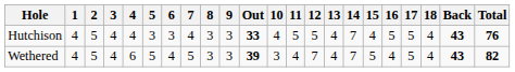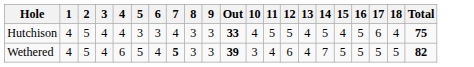 <table class="wikitable" style="text-align:center">
 <tr>
 <th>Hole</th>
 <th> 1 </th>
 <th> 2 </th>
 <th> 3 </th>
 <th> 4 </th>
 <th> 5 </th>
 <th> 6 </th>
 <th> 7 </th>
 <th> 8 </th>
 <th> 9 </th>
 <th>Out</th>
 <th>10</th>
 <th>11</th>
 <th>12</th>
 <th>13</th>
 <th>14</th>
 <th>15</th>
 <th>16</th>
 <th>17</th>
 <th>18</th>
-<th>Back</th>
 <th>Total</th>
 </tr>
 <tr>
 <td align=left> Hutchison</td>
 <td>4</td>
 <td>5</td>
 <td>4</td>
 <td>4</td>
 <td>3</td>
 <td>3</td>
 <td>4</td>
 <td>3</td>
 <td>3</td>
 <td><strong>33</strong></td>
 <td>4</td>
 <td>5</td>
 <td>5</td>
 <td>4</td>
-<td>7</td>
+<td>5</td>
 <td>4</td>
 <td>5</td>
-<td>5</td>
+<td>6</td>
 <td>4</td>
-<td><strong>43</strong></td>
-<td><strong>76</strong></td>
+<td><strong>75</strong></td>
 </tr>
 <tr>
 <td align=left> Wethered</td>
 <td>4</td>
 <td>5</td>
 <td>4</td>
 <td>6</td>
 <td>5</td>
 <td>4</td>
-<td>5</td>
+<td><strong>5</strong></td>
 <td>3</td>
 <td>3</td>
 <td><strong>39</strong></td>
 <td>3</td>
 <td>4</td>
-<td>7</td>
+<td>6</td>
 <td>4</td>
 <td>7</td>
 <td>5</td>
-<td>4</td>
 <td>5</td>
-<td>4</td>
-<td><strong>43</strong></td>
+<td>5</td>
+<td>5</td>
 <td><strong>82</strong></td>
 </tr>
 </table>
